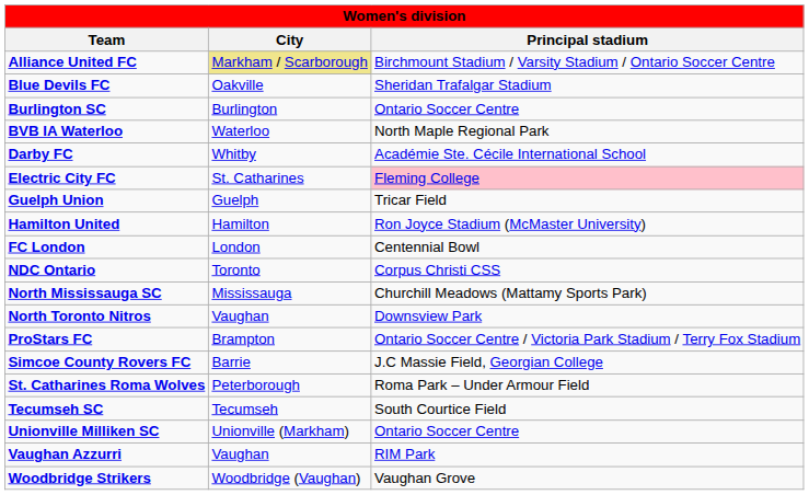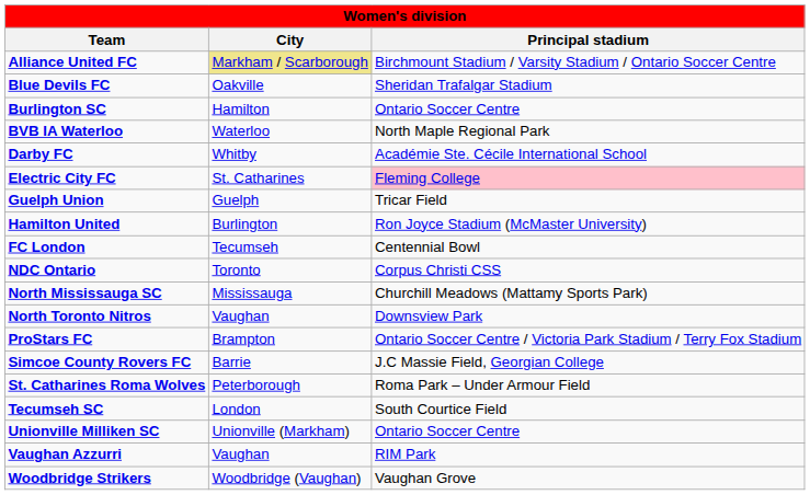 <table class="wikitable sortable">
 <tr>
 <th colspan="4" style="background:red"><span><strong>Women's division</strong></span></th>
 </tr>
 <tr>
 <th>Team</th>
 <th>City</th>
 <th>Principal stadium</th>
 </tr>
 <tr>
 <td><strong><a href='#'>Alliance United FC</a></strong></td>
 <td style="background: khaki;"><a href='#'>Markham</a> / <a href='#'>Scarborough</a></td>
 <td><a href='#'>Birchmount Stadium</a> / <a href='#'>Varsity Stadium</a> / <a href='#'>Ontario Soccer Centre</a></td>
 </tr>
 <tr>
 <td><strong><a href='#'>Blue Devils FC</a></strong></td>
 <td><a href='#'>Oakville</a></td>
 <td><a href='#'>Sheridan Trafalgar Stadium</a></td>
 </tr>
 <tr>
 <td><strong><a href='#'>Burlington SC</a></strong></td>
-<td><a href='#'>Burlington</a></td>
+<td><a href='#'>Hamilton</a></td>
 <td><a href='#'>Ontario Soccer Centre</a></td>
 </tr>
 <tr>
 <td><strong><a href='#'>BVB IA Waterloo</a></strong></td>
 <td><a href='#'>Waterloo</a></td>
 <td>North Maple Regional Park</td>
 </tr>
 <tr>
 <td><strong><a href='#'>Darby FC</a></strong></td>
 <td><a href='#'>Whitby</a></td>
 <td><a href='#'>Académie Ste. Cécile International School</a></td>
 </tr>
 <tr>
 <td><strong><a href='#'>Electric City FC</a></strong></td>
 <td><a href='#'>St. Catharines</a></td>
 <td style="background: pink;"><a href='#'>Fleming College</a></td>
 </tr>
 <tr>
 <td><strong><a href='#'>Guelph Union</a></strong></td>
 <td><a href='#'>Guelph</a></td>
 <td>Tricar Field</td>
 </tr>
 <tr>
 <td><strong><a href='#'>Hamilton United</a></strong></td>
-<td><a href='#'>Hamilton</a></td>
+<td><a href='#'>Burlington</a></td>
 <td><a href='#'>Ron Joyce Stadium</a> (<a href='#'>McMaster University</a>)</td>
 </tr>
 <tr>
 <td><strong><a href='#'>FC London</a></strong></td>
-<td><a href='#'>London</a></td>
+<td><a href='#'>Tecumseh</a></td>
 <td>Centennial Bowl</td>
 </tr>
 <tr>
 <td><strong><a href='#'>NDC Ontario</a></strong></td>
 <td><a href='#'>Toronto</a></td>
 <td><a href='#'>Corpus Christi CSS</a></td>
 </tr>
 <tr>
 <td><strong><a href='#'>North Mississauga SC</a></strong></td>
 <td><a href='#'>Mississauga</a></td>
 <td>Churchill Meadows (Mattamy Sports Park)</td>
 </tr>
 <tr>
 <td><strong><a href='#'>North Toronto Nitros</a></strong></td>
 <td><a href='#'>Vaughan</a></td>
 <td><a href='#'>Downsview Park</a></td>
 </tr>
 <tr>
 <td><strong><a href='#'>ProStars FC</a></strong></td>
 <td><a href='#'>Brampton</a></td>
 <td><a href='#'>Ontario Soccer Centre</a> / <a href='#'>Victoria Park Stadium</a> / <a href='#'>Terry Fox Stadium</a></td>
 </tr>
 <tr>
 <td><strong><a href='#'>Simcoe County Rovers FC</a></strong></td>
 <td><a href='#'>Barrie</a></td>
 <td>J.C Massie Field, <a href='#'>Georgian College</a></td>
 </tr>
 <tr>
 <td><strong><a href='#'>St. Catharines Roma Wolves</a></strong></td>
 <td><a href='#'>Peterborough</a></td>
 <td>Roma Park – Under Armour Field</td>
 </tr>
 <tr>
 <td><strong><a href='#'>Tecumseh SC</a></strong></td>
-<td><a href='#'>Tecumseh</a></td>
+<td><a href='#'>London</a></td>
 <td>South Courtice Field</td>
 </tr>
 <tr>
 <td><strong><a href='#'>Unionville Milliken SC</a></strong></td>
 <td><a href='#'>Unionville</a> (<a href='#'>Markham</a>)</td>
 <td><a href='#'>Ontario Soccer Centre</a></td>
 </tr>
 <tr>
 <td><strong><a href='#'>Vaughan Azzurri</a></strong></td>
 <td><a href='#'>Vaughan</a></td>
 <td><a href='#'>RIM Park</a></td>
 </tr>
 <tr>
 <td><strong><a href='#'>Woodbridge Strikers</a></strong></td>
 <td><a href='#'>Woodbridge</a> (<a href='#'>Vaughan</a>)</td>
 <td>Vaughan Grove</td>
 </tr>
 </table>
